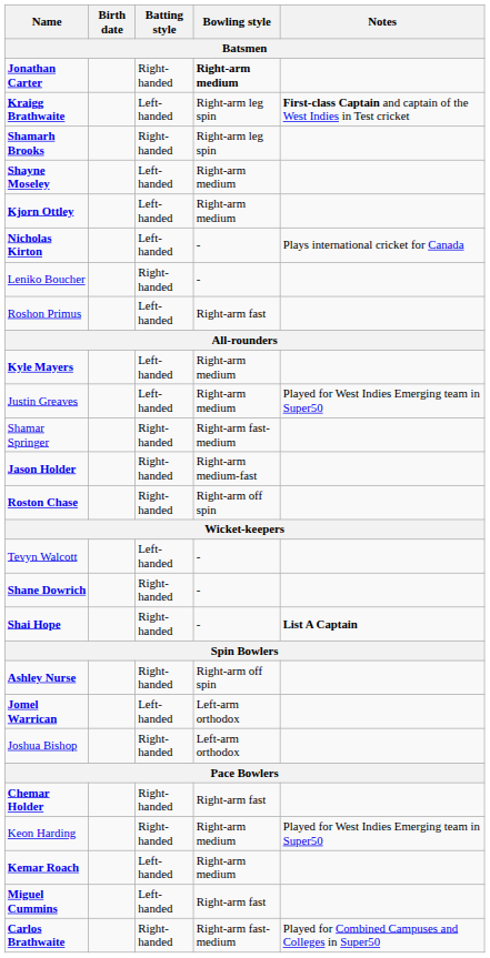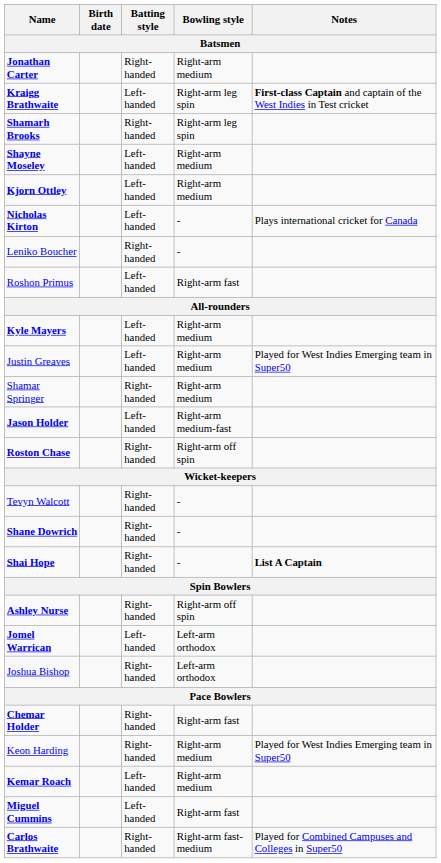 <table class="wikitable" style="font-size:95%;">
 <tr>
 <th>Name</th>
 <th>Birth date</th>
 <th>Batting style</th>
 <th>Bowling style</th>
 <th>Notes</th>
 </tr>
 <tr>
 <th colspan="5">Batsmen</th>
 </tr>
 <tr>
 <td><strong><a href='#'>Jonathan Carter</a></strong></td>
 <td></td>
 <td>Right-handed</td>
-<td><strong>Right-arm medium</strong></td>
+<td>Right-arm medium</td>
 <td></td>
 </tr>
 <tr>
 <td><strong><a href='#'>Kraigg Brathwaite</a></strong></td>
 <td></td>
 <td>Left-handed</td>
 <td>Right-arm leg spin</td>
 <td><strong>First-class Captain</strong> and captain of the <a href='#'>West Indies</a> in Test cricket</td>
 </tr>
 <tr>
 <td><strong><a href='#'>Shamarh Brooks</a></strong></td>
 <td></td>
 <td>Right-handed</td>
 <td>Right-arm leg spin</td>
 <td></td>
 </tr>
 <tr>
 <td><strong><a href='#'>Shayne Moseley</a></strong></td>
 <td></td>
 <td>Left-handed</td>
 <td>Right-arm medium</td>
 <td></td>
 </tr>
 <tr>
 <td><strong><a href='#'>Kjorn Ottley</a></strong></td>
 <td></td>
 <td>Left-handed</td>
 <td>Right-arm medium</td>
 <td></td>
 </tr>
 <tr>
 <td><strong><a href='#'>Nicholas Kirton</a></strong></td>
 <td></td>
 <td>Left-handed</td>
 <td>-</td>
 <td>Plays international cricket for  <a href='#'>Canada</a></td>
 </tr>
 <tr>
 <td><a href='#'>Leniko Boucher</a></td>
 <td></td>
 <td>Right-handed</td>
 <td>-</td>
 <td></td>
 </tr>
 <tr>
 <td><a href='#'>Roshon Primus</a></td>
 <td></td>
 <td>Left-handed</td>
 <td>Right-arm fast</td>
 <td></td>
 </tr>
 <tr>
 <th colspan="5">All-rounders</th>
 </tr>
 <tr>
 <td><strong><a href='#'>Kyle Mayers</a></strong></td>
 <td></td>
 <td>Left-handed</td>
 <td>Right-arm medium</td>
 <td></td>
 </tr>
 <tr>
 <td><a href='#'>Justin Greaves</a></td>
 <td></td>
 <td>Left-handed</td>
 <td>Right-arm medium</td>
 <td>Played for West Indies Emerging team in <a href='#'>Super50</a></td>
 </tr>
 <tr>
 <td><a href='#'>Shamar Springer</a></td>
 <td></td>
 <td>Right-handed</td>
-<td>Right-arm fast-medium</td>
+<td>Right-arm medium</td>
 <td></td>
 </tr>
 <tr>
 <td><strong><a href='#'>Jason Holder</a></strong></td>
 <td></td>
-<td>Right-handed</td>
+<td>Left-handed</td>
 <td>Right-arm medium-fast</td>
 <td></td>
 </tr>
 <tr>
 <td><strong><a href='#'>Roston Chase</a></strong></td>
 <td></td>
 <td>Right-handed</td>
 <td>Right-arm off spin</td>
 <td></td>
 </tr>
 <tr>
 <th colspan="5">Wicket-keepers</th>
 </tr>
 <tr>
 <td><a href='#'>Tevyn Walcott</a></td>
 <td></td>
-<td>Left-handed</td>
+<td>Right-handed</td>
 <td>-</td>
 <td></td>
 </tr>
 <tr>
 <td><strong><a href='#'>Shane Dowrich</a></strong></td>
 <td></td>
 <td>Right-handed</td>
 <td>-</td>
 <td></td>
 </tr>
 <tr>
 <td><strong><a href='#'>Shai Hope</a></strong></td>
 <td></td>
 <td>Right-handed</td>
 <td>-</td>
 <td><strong>List A Captain</strong></td>
 </tr>
 <tr>
 <th colspan="5">Spin Bowlers</th>
 </tr>
 <tr>
 <td><strong><a href='#'>Ashley Nurse</a></strong></td>
 <td></td>
 <td>Right-handed</td>
 <td>Right-arm off spin</td>
 <td></td>
 </tr>
 <tr>
 <td><strong><a href='#'>Jomel Warrican</a></strong></td>
 <td></td>
 <td>Left-handed</td>
 <td>Left-arm orthodox</td>
 <td></td>
 </tr>
 <tr>
 <td><a href='#'>Joshua Bishop</a></td>
 <td></td>
 <td>Right-handed</td>
 <td>Left-arm orthodox</td>
 <td></td>
 </tr>
 <tr>
 <th colspan="5">Pace Bowlers</th>
 </tr>
 <tr>
 <td><strong><a href='#'>Chemar Holder</a></strong></td>
 <td></td>
 <td>Right-handed</td>
 <td>Right-arm fast</td>
 <td></td>
 </tr>
 <tr>
 <td><a href='#'>Keon Harding</a></td>
 <td></td>
 <td>Right-handed</td>
 <td>Right-arm medium</td>
 <td>Played for West Indies Emerging team in <a href='#'>Super50</a></td>
 </tr>
 <tr>
 <td><strong><a href='#'>Kemar Roach</a></strong></td>
 <td></td>
 <td>Left-handed</td>
 <td>Right-arm medium</td>
 <td></td>
 </tr>
 <tr>
 <td><strong><a href='#'>Miguel Cummins</a></strong></td>
 <td></td>
 <td>Left-handed</td>
 <td>Right-arm fast</td>
 <td></td>
 </tr>
 <tr>
 <td><strong><a href='#'>Carlos Brathwaite</a></strong></td>
 <td></td>
 <td>Right-handed</td>
 <td>Right-arm fast-medium</td>
 <td>Played for <a href='#'>Combined Campuses and Colleges</a> in <a href='#'>Super50</a></td>
 </tr>
 </table>
